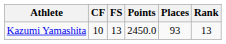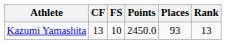 <table class="wikitable" border="1" style="font-size:90%">
 <tr>
 <th>Athlete</th>
 <th>CF</th>
 <th>FS</th>
 <th>Points</th>
 <th>Places</th>
 <th>Rank</th>
 </tr>
 <tr align=center>
 <td align=left><a href='#'>Kazumi Yamashita</a></td>
+<td>13</td>
 <td>10</td>
-<td>13</td>
 <td>2450.0</td>
 <td>93</td>
 <td>13</td>
 </tr>
 </table>
